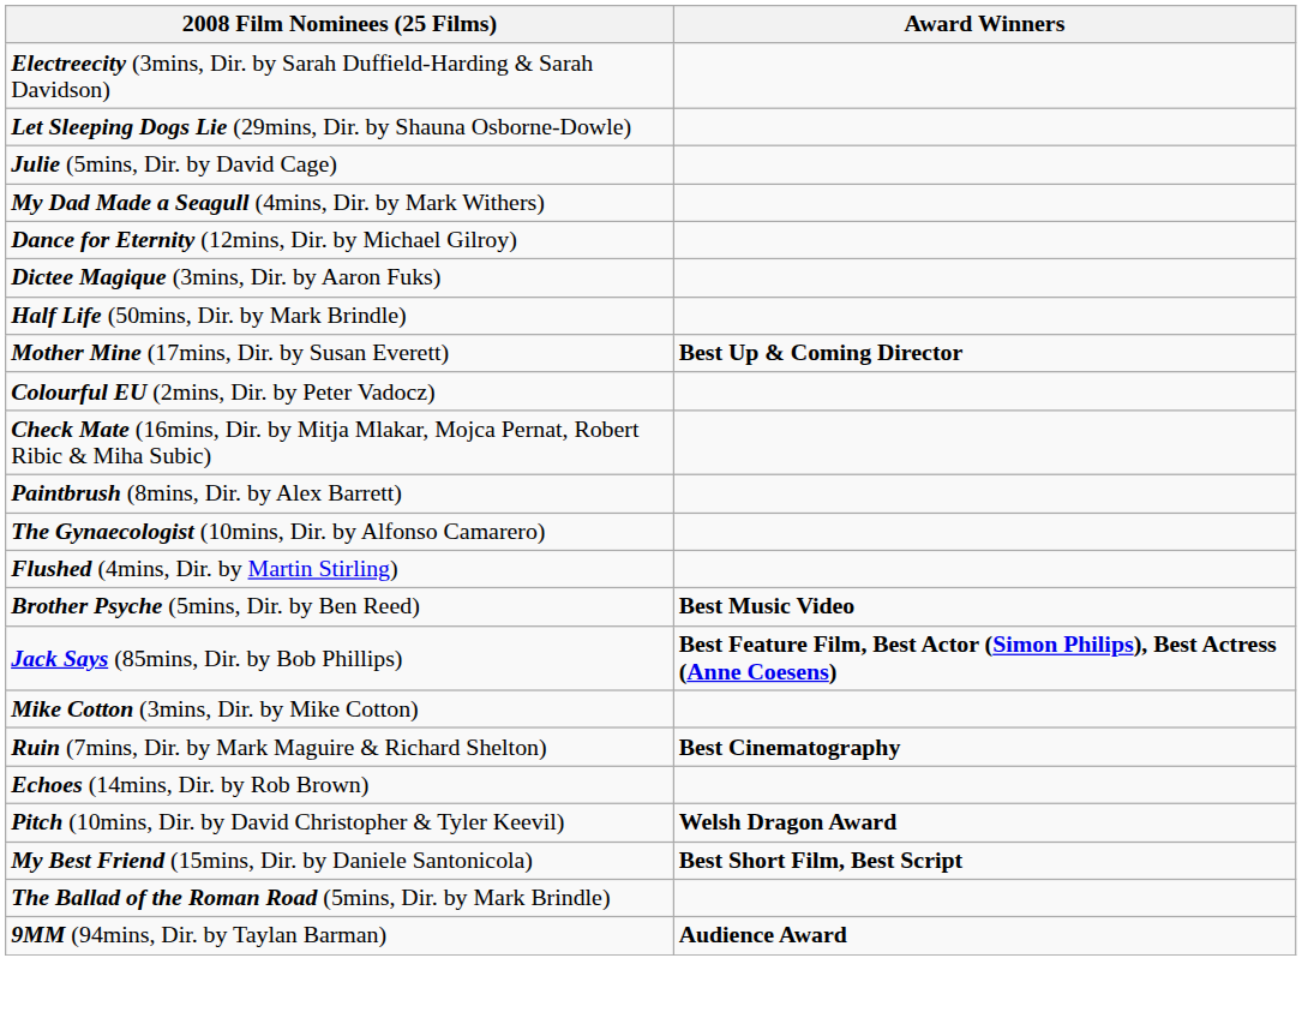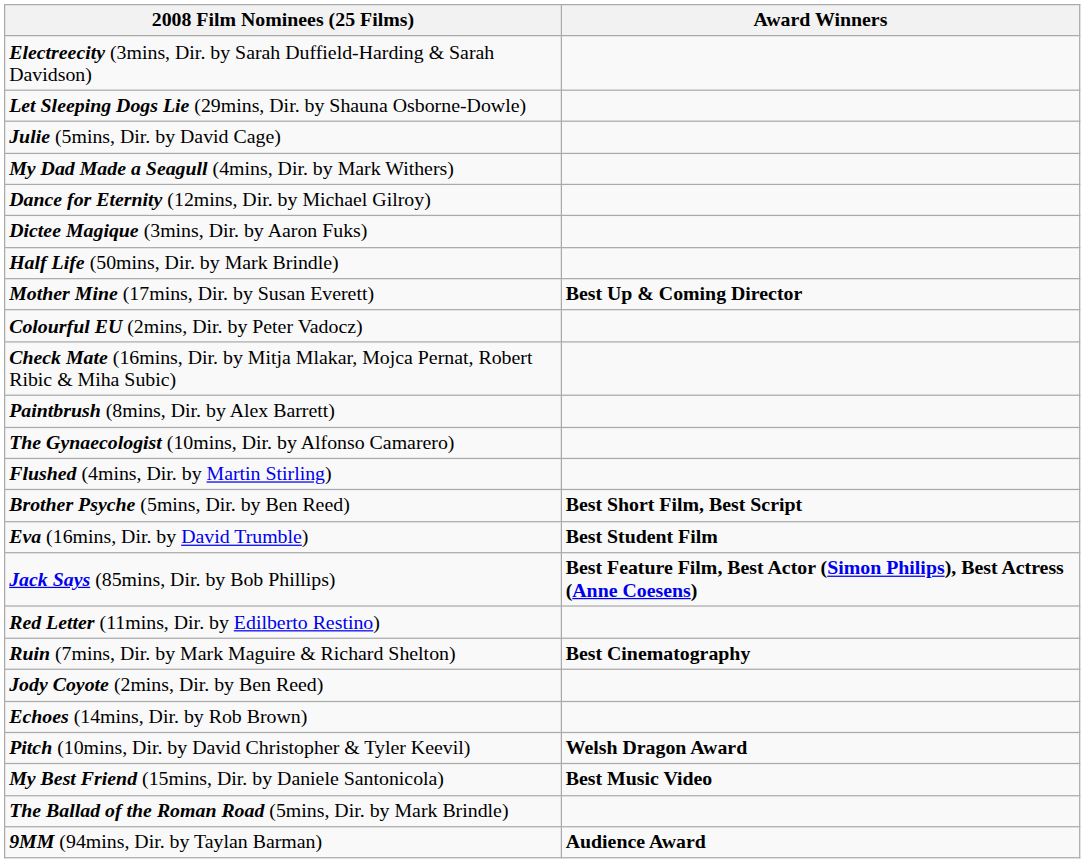 <table class="wikitable mw-collapsible mw-collapsed">
 <tr>
 <th><strong>2008 Film Nominees (25 Films)</strong></th>
 <th><strong>Award Winners</strong></th>
 </tr>
 <tr>
 <td><strong><em>Electreecity</em></strong> (3mins, Dir. by Sarah Duffield-Harding & Sarah Davidson)</td>
 <td></td>
 </tr>
 <tr>
 <td><strong><em>Let Sleeping Dogs Lie</em></strong> (29mins, Dir. by Shauna Osborne-Dowle)</td>
 <td></td>
 </tr>
 <tr>
 <td><strong><em>Julie</em></strong> (5mins, Dir. by David Cage)</td>
 <td></td>
 </tr>
 <tr>
 <td><strong><em>My Dad Made a Seagull</em></strong> (4mins, Dir. by Mark Withers)</td>
 <td></td>
 </tr>
 <tr>
 <td><strong><em>Dance for Eternity</em></strong> (12mins, Dir. by Michael Gilroy)</td>
 <td></td>
 </tr>
 <tr>
 <td><strong><em>Dictee Magique</em></strong> (3mins, Dir. by Aaron Fuks)</td>
 <td></td>
 </tr>
 <tr>
 <td><strong><em>Half Life</em></strong> (50mins, Dir. by Mark Brindle)</td>
 <td></td>
 </tr>
 <tr>
 <td><strong><em>Mother Mine</em></strong> (17mins, Dir. by Susan Everett)</td>
 <td><strong>Best Up & Coming Director</strong></td>
 </tr>
 <tr>
 <td><strong><em>Colourful EU</em></strong> (2mins, Dir. by Peter Vadocz)</td>
 <td></td>
 </tr>
 <tr>
 <td><strong><em>Check Mate</em></strong> (16mins, Dir. by Mitja Mlakar, Mojca Pernat, Robert Ribic & Miha Subic)</td>
 <td></td>
 </tr>
 <tr>
 <td><strong><em>Paintbrush</em></strong> (8mins, Dir. by Alex Barrett)</td>
 <td></td>
 </tr>
 <tr>
 <td><strong><em>The Gynaecologist</em></strong> (10mins, Dir. by Alfonso Camarero)</td>
 <td></td>
 </tr>
 <tr>
 <td><strong><em>Flushed</em></strong> (4mins, Dir. by <a href='#'>Martin Stirling</a>)</td>
 <td></td>
 </tr>
 <tr>
 <td><strong><em>Brother Psyche</em></strong> (5mins, Dir. by Ben Reed)</td>
-<td><strong>Best Music Video</strong></td>
+<td><strong>Best Short Film, Best Script</strong></td>
+</tr>
+<tr>
+<td><strong><em>Eva</em></strong> (16mins, Dir. by <a href='#'>David Trumble</a>)</td>
+<td><strong>Best Student Film</strong></td>
 </tr>
 <tr>
 <td><strong><em><a href='#'>Jack Says</a></em></strong> (85mins, Dir. by Bob Phillips)</td>
 <td><strong>Best Feature Film, Best Actor (<a href='#'>Simon Philips</a>), Best Actress (<a href='#'>Anne Coesens</a>)</strong></td>
 </tr>
 <tr>
-<td><strong><em>Mike Cotton</em></strong> (3mins, Dir. by Mike Cotton)</td>
+<td><strong><em>Red Letter</em></strong> (11mins, Dir. by <a href='#'>Edilberto Restino</a>)</td>
 <td></td>
 </tr>
 <tr>
 <td><strong><em>Ruin</em></strong> (7mins, Dir. by Mark Maguire & Richard Shelton)</td>
 <td><strong>Best Cinematography</strong></td>
+</tr>
+<tr>
+<td><strong><em>Jody Coyote</em></strong> (2mins, Dir. by Ben Reed)</td>
+<td></td>
 </tr>
 <tr>
 <td><strong><em>Echoes</em></strong> (14mins, Dir. by Rob Brown)</td>
 <td></td>
 </tr>
 <tr>
 <td><strong><em>Pitch</em></strong> (10mins, Dir. by David Christopher & Tyler Keevil)</td>
 <td><strong>Welsh Dragon Award</strong></td>
 </tr>
 <tr>
 <td><strong><em>My Best Friend</em></strong> (15mins, Dir. by Daniele Santonicola)</td>
-<td><strong>Best Short Film, Best Script</strong></td>
+<td><strong>Best Music Video</strong></td>
 </tr>
 <tr>
 <td><strong><em>The Ballad of the Roman Road</em></strong> (5mins, Dir. by Mark Brindle)</td>
 <td></td>
 </tr>
 <tr>
 <td><strong><em>9MM</em></strong> (94mins, Dir. by Taylan Barman)</td>
 <td><strong>Audience Award</strong></td>
 </tr>
 </table>
